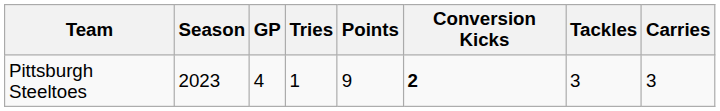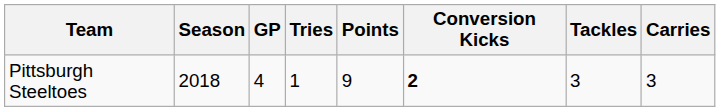 <table class="wikitable">
 <tr>
 <th>Team</th>
 <th>Season</th>
 <th>GP</th>
 <th>Tries</th>
 <th>Points</th>
 <th>Conversion Kicks</th>
 <th>Tackles</th>
 <th>Carries</th>
 </tr>
 <tr>
 <td>Pittsburgh Steeltoes</td>
-<td>2023</td>
+<td>2018</td>
 <td>4</td>
 <td>1</td>
 <td>9</td>
 <td><strong>2</strong></td>
 <td>3</td>
 <td>3</td>
 </tr>
 </table>
